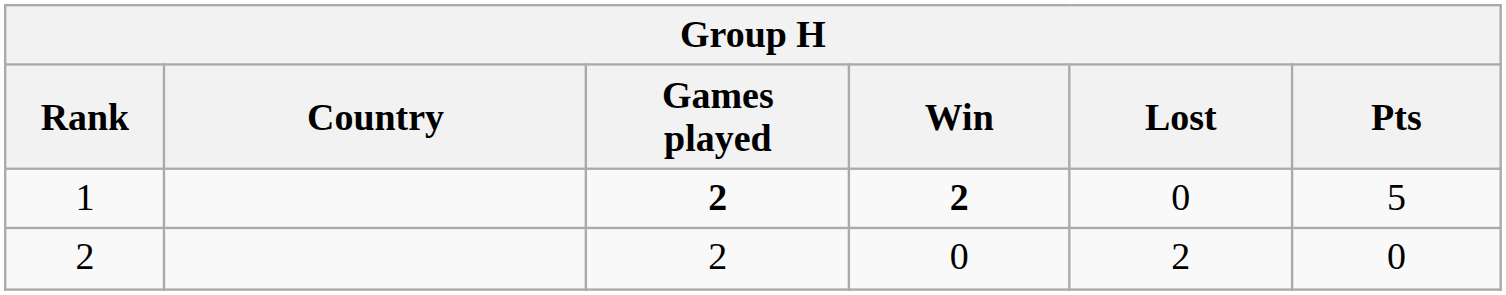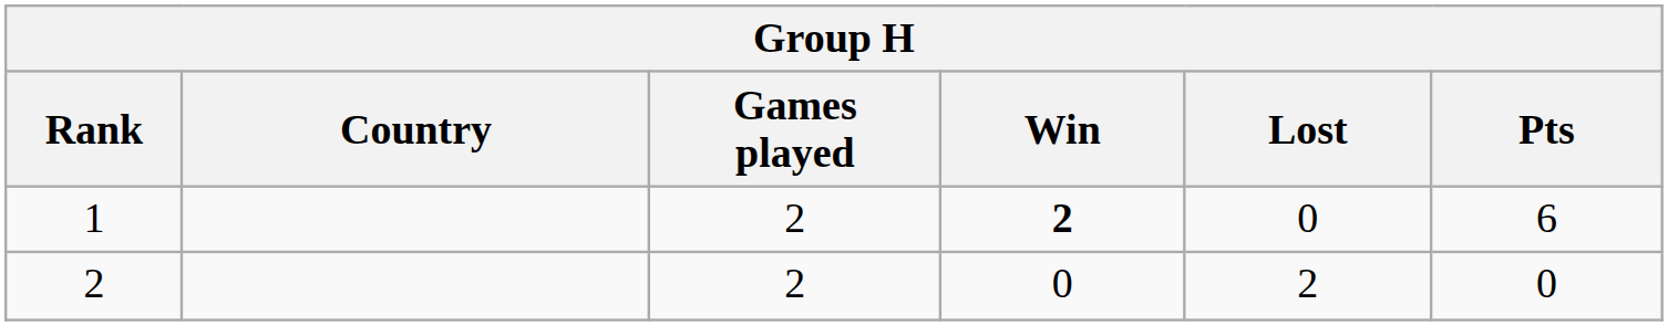 <table class="wikitable" style= "text-align: center; Width:50%">
 <tr>
 <th colspan= 6>Group H</th>
 </tr>
 <tr>
 <th width=2%>Rank</th>
 <th width=10%>Country</th>
 <th width=5%>Games <br> played</th>
 <th width=5%>Win</th>
 <th width=5%>Lost</th>
 <th width=5%>Pts</th>
 </tr>
 <tr>
 <td>1</td>
 <td style= "text-align: left"></td>
-<td><strong>2</strong></td>
+<td>2</td>
 <td><strong>2</strong></td>
 <td>0</td>
-<td>5</td>
+<td>6</td>
 </tr>
 <tr>
 <td>2</td>
 <td style= "text-align: left"></td>
 <td>2</td>
 <td>0</td>
 <td>2</td>
 <td>0</td>
 </tr>
 </table>
